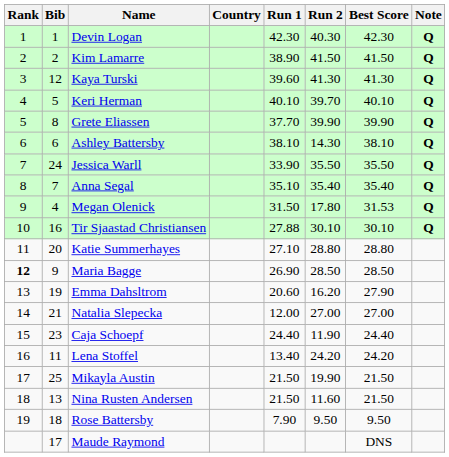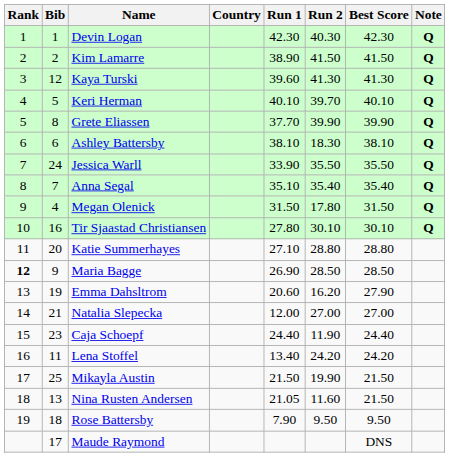 <table class="wikitable sortable" style="text-align:center">
 <tr>
 <th>Rank</th>
 <th>Bib</th>
 <th>Name</th>
 <th>Country</th>
 <th>Run 1</th>
 <th>Run 2</th>
 <th>Best Score</th>
 <th>Note</th>
 </tr>
 <tr bgcolor="#ccffcc">
 <td>1</td>
 <td>1</td>
 <td align=left><a href='#'>Devin Logan</a></td>
 <td align=left></td>
 <td>42.30</td>
 <td>40.30</td>
 <td>42.30</td>
 <td><strong>Q</strong></td>
 </tr>
 <tr bgcolor="#ccffcc">
 <td>2</td>
 <td>2</td>
 <td align=left><a href='#'>Kim Lamarre</a></td>
 <td align=left></td>
 <td>38.90</td>
 <td>41.50</td>
 <td>41.50</td>
 <td><strong>Q</strong></td>
 </tr>
 <tr bgcolor="#ccffcc">
 <td>3</td>
 <td>12</td>
 <td align=left><a href='#'>Kaya Turski</a></td>
 <td align=left></td>
 <td>39.60</td>
 <td>41.30</td>
 <td>41.30</td>
 <td><strong>Q</strong></td>
 </tr>
 <tr bgcolor="#ccffcc">
 <td>4</td>
 <td>5</td>
 <td align=left><a href='#'>Keri Herman</a></td>
 <td align=left></td>
 <td>40.10</td>
 <td>39.70</td>
 <td>40.10</td>
 <td><strong>Q</strong></td>
 </tr>
 <tr bgcolor="#ccffcc">
 <td>5</td>
 <td>8</td>
 <td align=left><a href='#'>Grete Eliassen</a></td>
 <td align=left></td>
 <td>37.70</td>
 <td>39.90</td>
 <td>39.90</td>
 <td><strong>Q</strong></td>
 </tr>
 <tr bgcolor="#ccffcc">
 <td>6</td>
 <td>6</td>
 <td align=left><a href='#'>Ashley Battersby</a></td>
 <td align=left></td>
 <td>38.10</td>
-<td>14.30</td>
+<td>18.30</td>
 <td>38.10</td>
 <td><strong>Q</strong></td>
 </tr>
 <tr bgcolor="#ccffcc">
 <td>7</td>
 <td>24</td>
 <td align=left><a href='#'>Jessica Warll</a></td>
 <td align=left></td>
 <td>33.90</td>
 <td>35.50</td>
 <td>35.50</td>
 <td><strong>Q</strong></td>
 </tr>
 <tr bgcolor="#ccffcc">
 <td>8</td>
 <td>7</td>
 <td align=left><a href='#'>Anna Segal</a></td>
 <td align=left></td>
 <td>35.10</td>
 <td>35.40</td>
 <td>35.40</td>
 <td><strong>Q</strong></td>
 </tr>
 <tr bgcolor="#ccffcc">
 <td>9</td>
 <td>4</td>
 <td align=left><a href='#'>Megan Olenick</a></td>
 <td align=left></td>
 <td>31.50</td>
 <td>17.80</td>
-<td>31.53</td>
+<td>31.50</td>
 <td><strong>Q</strong></td>
 </tr>
 <tr bgcolor="#ccffcc">
 <td>10</td>
 <td>16</td>
 <td align=left><a href='#'>Tir Sjaastad Christiansen</a></td>
 <td align=left></td>
-<td>27.88</td>
+<td>27.80</td>
 <td>30.10</td>
 <td>30.10</td>
 <td><strong>Q</strong></td>
 </tr>
 <tr>
 <td>11</td>
 <td>20</td>
 <td align=left><a href='#'>Katie Summerhayes</a></td>
 <td align=left></td>
 <td>27.10</td>
 <td>28.80</td>
 <td>28.80</td>
 <td></td>
 </tr>
 <tr>
 <td><strong>12</strong></td>
 <td>9</td>
 <td align=left><a href='#'>Maria Bagge</a></td>
 <td align=left></td>
 <td>26.90</td>
 <td>28.50</td>
 <td>28.50</td>
 <td></td>
 </tr>
 <tr>
 <td>13</td>
 <td>19</td>
 <td align=left><a href='#'>Emma Dahsltrom</a></td>
 <td align=left></td>
 <td>20.60</td>
 <td>16.20</td>
 <td>27.90</td>
 <td></td>
 </tr>
 <tr>
 <td>14</td>
 <td>21</td>
 <td align=left><a href='#'>Natalia Slepecka</a></td>
 <td align=left></td>
 <td>12.00</td>
 <td>27.00</td>
 <td>27.00</td>
 <td></td>
 </tr>
 <tr>
 <td>15</td>
 <td>23</td>
 <td align=left><a href='#'>Caja Schoepf</a></td>
 <td align=left></td>
 <td>24.40</td>
 <td>11.90</td>
 <td>24.40</td>
 <td></td>
 </tr>
 <tr>
 <td>16</td>
 <td>11</td>
 <td align=left><a href='#'>Lena Stoffel</a></td>
 <td align=left></td>
 <td>13.40</td>
 <td>24.20</td>
 <td>24.20</td>
 <td></td>
 </tr>
 <tr>
 <td>17</td>
 <td>25</td>
 <td align=left><a href='#'>Mikayla Austin</a></td>
 <td align=left></td>
 <td>21.50</td>
 <td>19.90</td>
 <td>21.50</td>
 <td></td>
 </tr>
 <tr>
 <td>18</td>
 <td>13</td>
 <td align=left><a href='#'>Nina Rusten Andersen</a></td>
 <td align=left></td>
-<td>21.50</td>
+<td>21.05</td>
 <td>11.60</td>
 <td>21.50</td>
 <td></td>
 </tr>
 <tr>
 <td>19</td>
 <td>18</td>
 <td align=left><a href='#'>Rose Battersby</a></td>
 <td align=left></td>
 <td>7.90</td>
 <td>9.50</td>
 <td>9.50</td>
 <td></td>
 </tr>
 <tr>
 <td></td>
 <td>17</td>
 <td align=left><a href='#'>Maude Raymond</a></td>
 <td align=left></td>
 <td></td>
 <td></td>
 <td>DNS</td>
 <td></td>
 </tr>
 </table>
